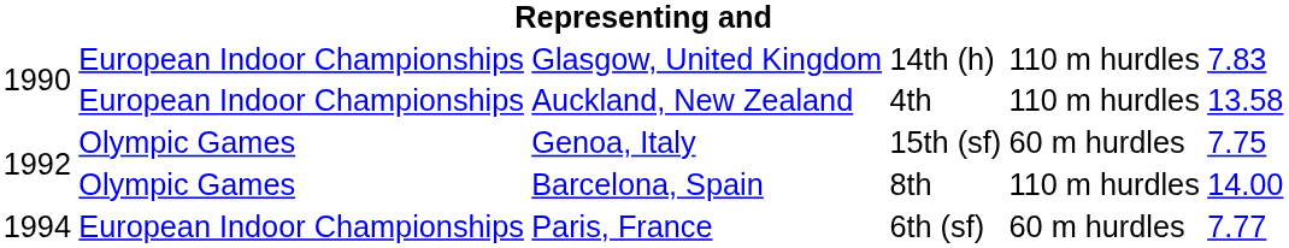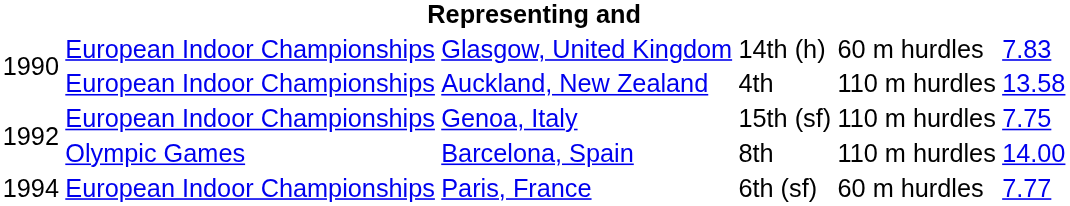 <table>
 <tr>
 <th colspan="6">Representing  and </th>
 </tr>
 <tr>
 <td rowspan=2>1990</td>
 <td><a href='#'>European Indoor Championships</a></td>
 <td><a href='#'>Glasgow, United Kingdom</a></td>
 <td>14th (h)</td>
-<td>110 m hurdles</td>
+<td>60 m hurdles</td>
 <td><a href='#'>7.83</a></td>
 </tr>
 <tr>
 <td><a href='#'>European Indoor Championships</a></td>
 <td><a href='#'>Auckland, New Zealand</a></td>
 <td>4th</td>
 <td>110 m hurdles</td>
 <td><a href='#'>13.58</a></td>
 </tr>
 <tr>
 <td rowspan=2>1992</td>
-<td><a href='#'>Olympic Games</a></td>
+<td><a href='#'>European Indoor Championships</a></td>
 <td><a href='#'>Genoa, Italy</a></td>
 <td>15th (sf)</td>
-<td>60 m hurdles</td>
+<td>110 m hurdles</td>
 <td><a href='#'>7.75</a></td>
 </tr>
 <tr>
 <td><a href='#'>Olympic Games</a></td>
 <td><a href='#'>Barcelona, Spain</a></td>
 <td>8th</td>
 <td>110 m hurdles</td>
 <td><a href='#'>14.00</a></td>
 </tr>
 <tr>
 <td>1994</td>
 <td><a href='#'>European Indoor Championships</a></td>
 <td><a href='#'>Paris, France</a></td>
 <td>6th (sf)</td>
 <td>60 m hurdles</td>
 <td><a href='#'>7.77</a></td>
 </tr>
 </table>
